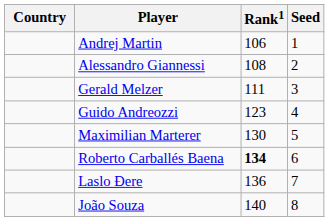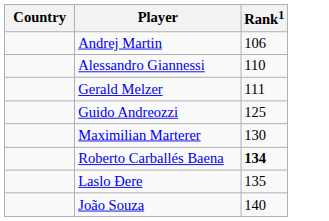 <table class="sortable wikitable">
 <tr>
 <th width="70">Country</th>
 <th width="175">Player</th>
 <th>Rank<sup>1</sup></th>
-<th>Seed</th>
 </tr>
 <tr>
 <td></td>
 <td><a href='#'>Andrej Martin</a></td>
 <td>106</td>
-<td>1</td>
 </tr>
 <tr>
 <td></td>
 <td><a href='#'>Alessandro Giannessi</a></td>
-<td>108</td>
-<td>2</td>
+<td>110</td>
 </tr>
 <tr>
 <td></td>
 <td><a href='#'>Gerald Melzer</a></td>
 <td>111</td>
-<td>3</td>
 </tr>
 <tr>
 <td></td>
 <td><a href='#'>Guido Andreozzi</a></td>
-<td>123</td>
-<td>4</td>
+<td>125</td>
 </tr>
 <tr>
 <td></td>
 <td><a href='#'>Maximilian Marterer</a></td>
 <td>130</td>
-<td>5</td>
 </tr>
 <tr>
 <td></td>
 <td><a href='#'>Roberto Carballés Baena</a></td>
 <td><strong>134</strong></td>
-<td>6</td>
 </tr>
 <tr>
 <td></td>
 <td><a href='#'>Laslo Đere</a></td>
-<td>136</td>
-<td>7</td>
+<td>135</td>
 </tr>
 <tr>
 <td></td>
 <td><a href='#'>João Souza</a></td>
 <td>140</td>
-<td>8</td>
 </tr>
 </table>
